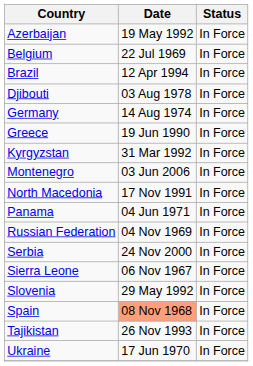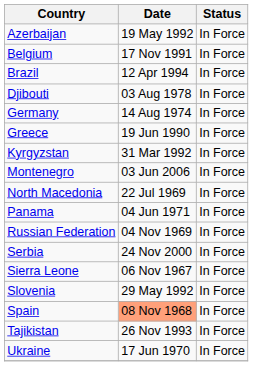 <table class="wikitable">
 <tr>
 <th>Country</th>
 <th>Date</th>
 <th>Status</th>
 </tr>
 <tr>
 <td><a href='#'>Azerbaijan</a></td>
 <td>19 May 1992</td>
 <td>In Force</td>
 </tr>
 <tr>
 <td><a href='#'>Belgium</a></td>
-<td>22 Jul 1969</td>
+<td>17 Nov 1991</td>
 <td>In Force</td>
 </tr>
 <tr>
 <td><a href='#'>Brazil</a></td>
 <td>12 Apr 1994</td>
 <td>In Force</td>
 </tr>
 <tr>
 <td><a href='#'>Djibouti</a></td>
 <td>03 Aug 1978</td>
 <td>In Force</td>
 </tr>
 <tr>
 <td><a href='#'>Germany</a></td>
 <td>14 Aug 1974</td>
 <td>In Force</td>
 </tr>
 <tr>
 <td><a href='#'>Greece</a></td>
 <td>19 Jun 1990</td>
 <td>In Force</td>
 </tr>
 <tr>
 <td><a href='#'>Kyrgyzstan</a></td>
 <td>31 Mar 1992</td>
 <td>In Force</td>
 </tr>
 <tr>
 <td><a href='#'>Montenegro</a></td>
 <td>03 Jun 2006</td>
 <td>In Force</td>
 </tr>
 <tr>
 <td><a href='#'>North Macedonia</a></td>
-<td>17 Nov 1991</td>
+<td>22 Jul 1969</td>
 <td>In Force</td>
 </tr>
 <tr>
 <td><a href='#'>Panama</a></td>
 <td>04 Jun 1971</td>
 <td>In Force</td>
 </tr>
 <tr>
 <td><a href='#'>Russian Federation</a></td>
 <td>04 Nov 1969</td>
 <td>In Force</td>
 </tr>
 <tr>
 <td><a href='#'>Serbia</a></td>
 <td>24 Nov 2000</td>
 <td>In Force</td>
 </tr>
 <tr>
 <td><a href='#'>Sierra Leone</a></td>
 <td>06 Nov 1967</td>
 <td>In Force</td>
 </tr>
 <tr>
 <td><a href='#'>Slovenia</a></td>
 <td>29 May 1992</td>
 <td>In Force</td>
 </tr>
 <tr>
 <td><a href='#'>Spain</a></td>
 <td style="background: lightsalmon;">08 Nov 1968</td>
 <td>In Force</td>
 </tr>
 <tr>
 <td><a href='#'>Tajikistan</a></td>
 <td>26 Nov 1993</td>
 <td>In Force</td>
 </tr>
 <tr>
 <td><a href='#'>Ukraine</a></td>
 <td>17 Jun 1970</td>
 <td>In Force</td>
 </tr>
 <tr>
 </tr>
 </table>
